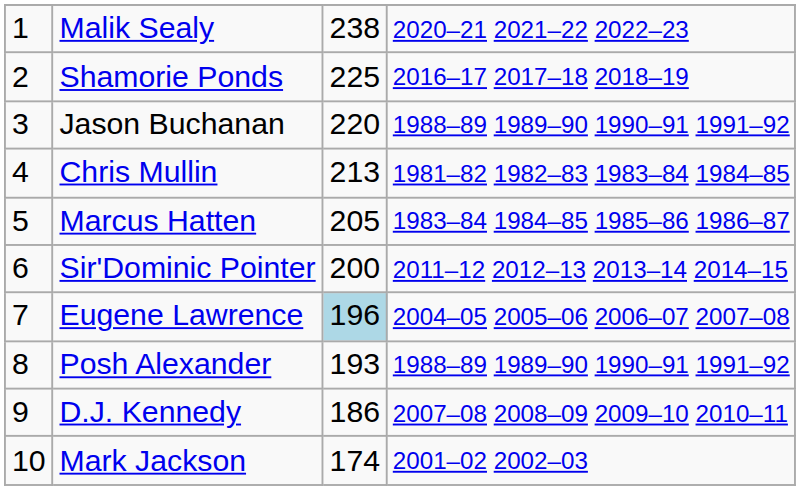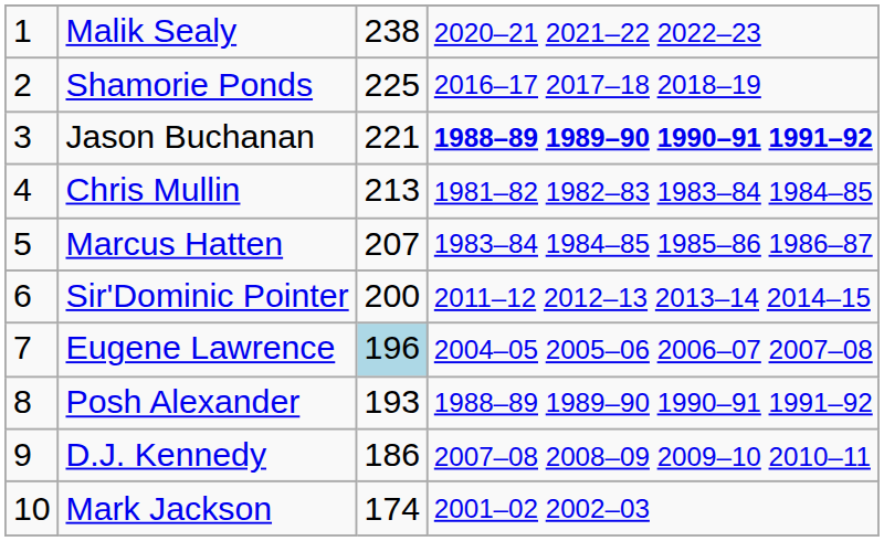 <table class="wikitable">
 <tr>
 </tr>
 <tr>
 <td>1</td>
 <td><a href='#'>Malik Sealy</a></td>
 <td>238</td>
 <td style="font-size:80%;"><a href='#'>2020–21</a> <a href='#'>2021–22</a> <a href='#'>2022–23</a></td>
 </tr>
 <tr>
 <td>2</td>
 <td><a href='#'>Shamorie Ponds</a></td>
 <td>225</td>
 <td style="font-size:80%;"><a href='#'>2016–17</a> <a href='#'>2017–18</a> <a href='#'>2018–19</a></td>
 </tr>
 <tr>
 <td>3</td>
 <td>Jason Buchanan</td>
-<td>220</td>
-<td style="font-size:80%;"><a href='#'>1988–89</a> <a href='#'>1989–90</a> <a href='#'>1990–91</a> <a href='#'>1991–92</a></td>
+<td>221</td>
+<td style="font-size:80%;"><strong><a href='#'>1988–89</a> <a href='#'>1989–90</a> <a href='#'>1990–91</a> <a href='#'>1991–92</a></strong></td>
 </tr>
 <tr>
 <td>4</td>
 <td><a href='#'>Chris Mullin</a></td>
 <td>213</td>
 <td style="font-size:80%;"><a href='#'>1981–82</a> <a href='#'>1982–83</a> <a href='#'>1983–84</a> <a href='#'>1984–85</a></td>
 </tr>
 <tr>
 <td>5</td>
 <td><a href='#'>Marcus Hatten</a></td>
-<td>205</td>
+<td>207</td>
 <td style="font-size:80%;"><a href='#'>1983–84</a> <a href='#'>1984–85</a> <a href='#'>1985–86</a> <a href='#'>1986–87</a></td>
 </tr>
 <tr>
 <td>6</td>
 <td><a href='#'>Sir'Dominic Pointer</a></td>
 <td>200</td>
 <td style="font-size:80%;"><a href='#'>2011–12</a> <a href='#'>2012–13</a> <a href='#'>2013–14</a> <a href='#'>2014–15</a></td>
 </tr>
 <tr>
 <td>7</td>
 <td><a href='#'>Eugene Lawrence</a></td>
 <td style="background: lightblue;">196</td>
 <td style="font-size:80%;"><a href='#'>2004–05</a> <a href='#'>2005–06</a> <a href='#'>2006–07</a> <a href='#'>2007–08</a></td>
 </tr>
 <tr>
 <td>8</td>
 <td><a href='#'>Posh Alexander</a></td>
 <td>193</td>
 <td style="font-size:80%;"><a href='#'>1988–89</a> <a href='#'>1989–90</a> <a href='#'>1990–91</a> <a href='#'>1991–92</a></td>
 </tr>
 <tr>
 <td>9</td>
 <td><a href='#'>D.J. Kennedy</a></td>
 <td>186</td>
 <td style="font-size:80%;"><a href='#'>2007–08</a> <a href='#'>2008–09</a> <a href='#'>2009–10</a> <a href='#'>2010–11</a></td>
 </tr>
 <tr>
 <td>10</td>
 <td><a href='#'>Mark Jackson</a></td>
 <td>174</td>
 <td style="font-size:80%;"><a href='#'>2001–02</a> <a href='#'>2002–03</a></td>
 </tr>
 </table>
